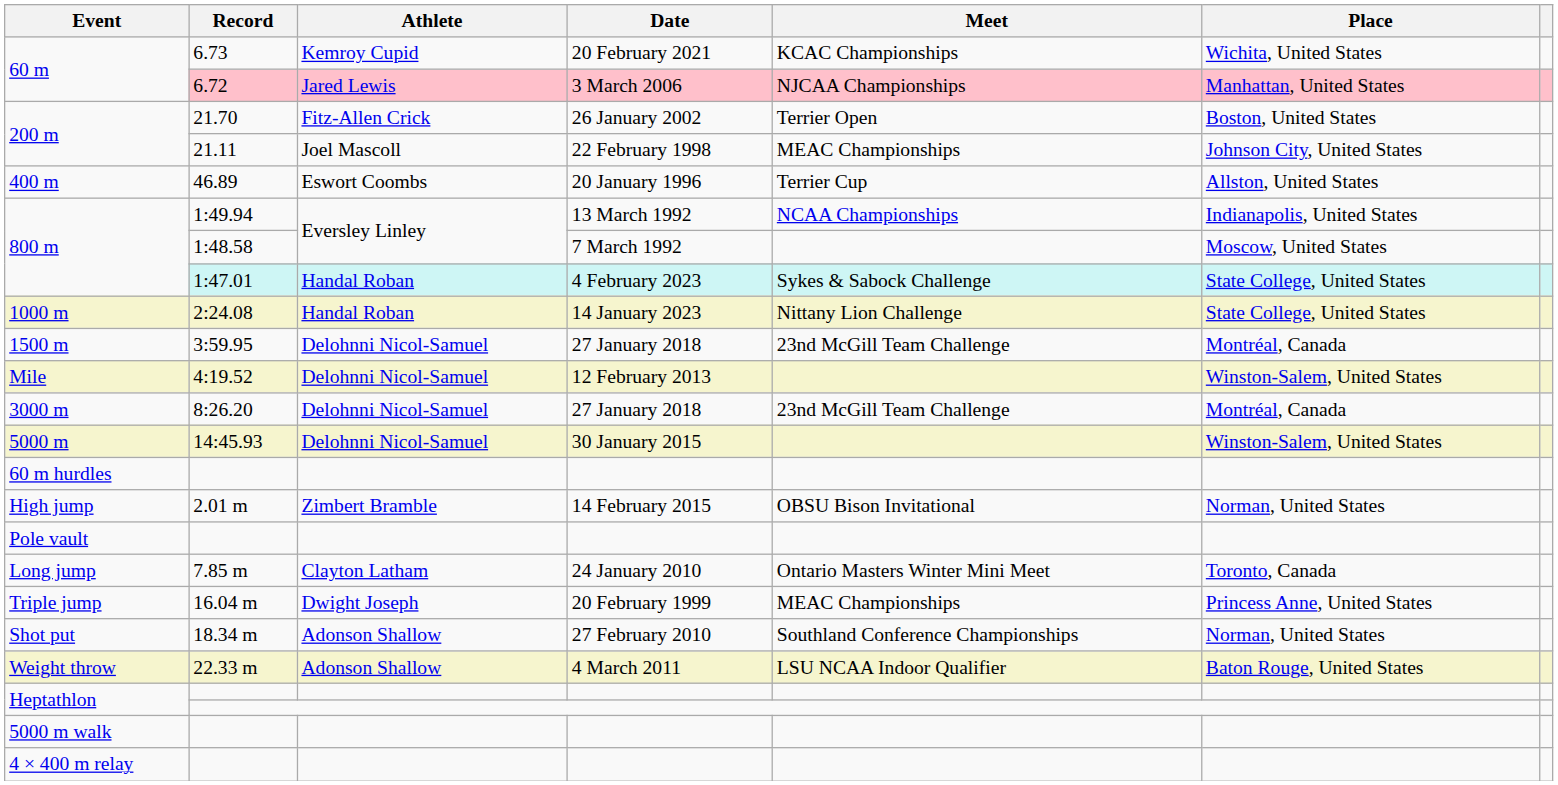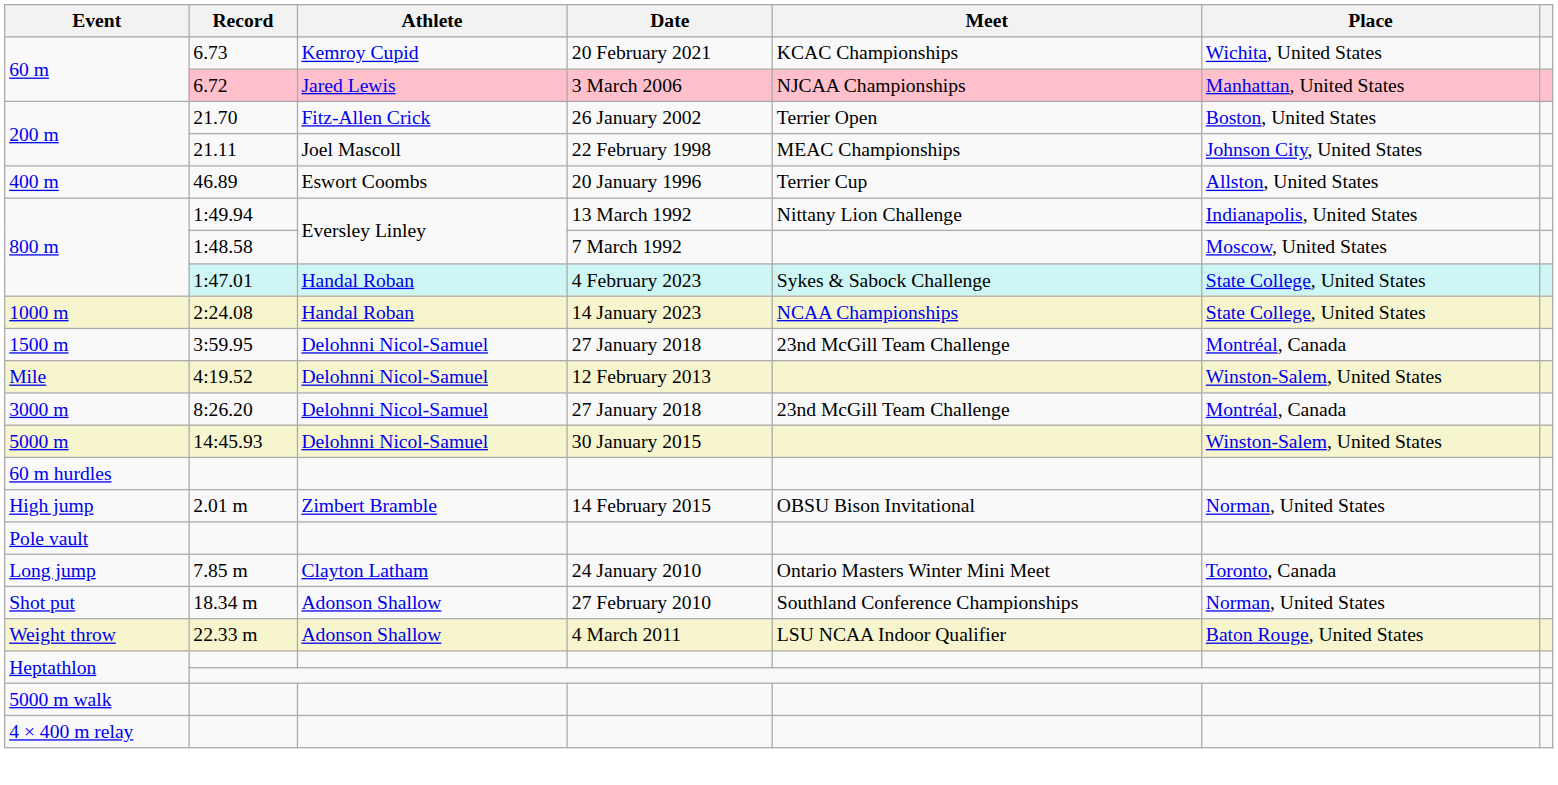 <table class="wikitable" style="font-size:95%; width: 95%;">
 <tr>
 <th>Event</th>
 <th>Record</th>
 <th>Athlete</th>
 <th>Date</th>
 <th>Meet</th>
 <th>Place</th>
 <th></th>
 </tr>
 <tr>
 <td rowspan=2><a href='#'>60 m</a></td>
 <td>6.73</td>
 <td><a href='#'>Kemroy Cupid</a></td>
 <td>20 February 2021</td>
 <td>KCAC Championships</td>
 <td><a href='#'>Wichita</a>, United States</td>
 <td></td>
 </tr>
 <tr style="background:pink">
 <td>6.72</td>
 <td><a href='#'>Jared Lewis</a></td>
 <td>3 March 2006</td>
 <td>NJCAA Championships</td>
 <td><a href='#'>Manhattan</a>, United States</td>
 <td></td>
 </tr>
 <tr>
 <td rowspan=2><a href='#'>200 m</a></td>
 <td>21.70</td>
 <td><a href='#'>Fitz-Allen Crick</a></td>
 <td>26 January 2002</td>
 <td>Terrier Open</td>
 <td><a href='#'>Boston</a>, United States</td>
 <td></td>
 </tr>
 <tr>
 <td>21.11 </td>
 <td>Joel Mascoll</td>
 <td>22 February 1998</td>
 <td>MEAC Championships</td>
 <td><a href='#'>Johnson City</a>, United States</td>
 <td></td>
 </tr>
 <tr>
 <td><a href='#'>400 m</a></td>
 <td>46.89</td>
 <td>Eswort Coombs</td>
 <td>20 January 1996</td>
 <td>Terrier Cup</td>
 <td><a href='#'>Allston</a>, United States</td>
 <td></td>
 </tr>
 <tr>
 <td rowspan=3><a href='#'>800 m</a></td>
 <td>1:49.94</td>
 <td rowspan=2>Eversley Linley</td>
 <td>13 March 1992</td>
-<td><a href='#'>NCAA Championships</a></td>
+<td>Nittany Lion Challenge</td>
 <td><a href='#'>Indianapolis</a>, United States</td>
 <td></td>
 </tr>
 <tr>
 <td>1:48.58 </td>
 <td>7 March 1992</td>
 <td></td>
 <td><a href='#'>Moscow</a>, United States</td>
 <td></td>
 </tr>
 <tr style="background:#cef6f5;">
 <td>1:47.01</td>
 <td><a href='#'>Handal Roban</a></td>
 <td>4 February 2023</td>
 <td>Sykes & Sabock Challenge</td>
 <td><a href='#'>State College</a>, United States</td>
 <td></td>
 </tr>
 <tr style="background:#f6F5CE;">
 <td><a href='#'>1000 m</a></td>
 <td>2:24.08</td>
 <td><a href='#'>Handal Roban</a></td>
 <td>14 January 2023</td>
-<td>Nittany Lion Challenge</td>
+<td><a href='#'>NCAA Championships</a></td>
 <td><a href='#'>State College</a>, United States</td>
 <td></td>
 </tr>
 <tr>
 <td><a href='#'>1500 m</a></td>
 <td>3:59.95</td>
 <td><a href='#'>Delohnni Nicol-Samuel</a></td>
 <td>27 January 2018</td>
 <td>23nd McGill Team Challenge</td>
 <td><a href='#'>Montréal</a>, Canada</td>
 <td></td>
 </tr>
 <tr style="background:#f6F5CE;">
 <td><a href='#'>Mile</a></td>
 <td>4:19.52</td>
 <td><a href='#'>Delohnni Nicol-Samuel</a></td>
 <td>12 February 2013</td>
 <td></td>
 <td><a href='#'>Winston-Salem</a>, United States</td>
 <td></td>
 </tr>
 <tr>
 <td><a href='#'>3000 m</a></td>
 <td>8:26.20 </td>
 <td><a href='#'>Delohnni Nicol-Samuel</a></td>
 <td>27 January 2018</td>
 <td>23nd McGill Team Challenge</td>
 <td><a href='#'>Montréal</a>, Canada</td>
 <td></td>
 </tr>
 <tr style="background:#f6F5CE;">
 <td><a href='#'>5000 m</a></td>
 <td>14:45.93</td>
 <td><a href='#'>Delohnni Nicol-Samuel</a></td>
 <td>30 January 2015</td>
 <td></td>
 <td><a href='#'>Winston-Salem</a>, United States</td>
 <td></td>
 </tr>
 <tr>
 <td><a href='#'>60 m hurdles</a></td>
 <td></td>
 <td></td>
 <td></td>
 <td></td>
 <td></td>
 <td></td>
 </tr>
 <tr>
 <td><a href='#'>High jump</a></td>
 <td>2.01 m</td>
 <td><a href='#'>Zimbert Bramble</a></td>
 <td>14 February 2015</td>
 <td>OBSU Bison Invitational</td>
 <td><a href='#'>Norman</a>, United States</td>
 <td></td>
 </tr>
 <tr>
 <td><a href='#'>Pole vault</a></td>
 <td></td>
 <td></td>
 <td></td>
 <td></td>
 <td></td>
 <td></td>
 </tr>
 <tr>
 <td><a href='#'>Long jump</a></td>
 <td>7.85 m</td>
 <td><a href='#'>Clayton Latham</a></td>
 <td>24 January 2010</td>
 <td>Ontario Masters Winter Mini Meet</td>
 <td><a href='#'>Toronto</a>, Canada</td>
 <td></td>
 </tr>
 <tr>
-<td><a href='#'>Triple jump</a></td>
-<td>16.04 m</td>
-<td><a href='#'>Dwight Joseph</a></td>
-<td>20 February 1999</td>
-<td>MEAC Championships</td>
-<td><a href='#'>Princess Anne</a>, United States</td>
-<td></td>
-</tr>
-<tr>
 <td><a href='#'>Shot put</a></td>
 <td>18.34 m</td>
 <td><a href='#'>Adonson Shallow</a></td>
 <td>27 February 2010</td>
 <td>Southland Conference Championships</td>
 <td><a href='#'>Norman</a>, United States</td>
 <td></td>
 </tr>
 <tr style="background:#f6F5CE;">
 <td><a href='#'>Weight throw</a></td>
 <td>22.33 m</td>
 <td><a href='#'>Adonson Shallow</a></td>
 <td>4 March 2011</td>
 <td>LSU NCAA Indoor Qualifier</td>
 <td><a href='#'>Baton Rouge</a>, United States</td>
 <td></td>
 </tr>
 <tr>
 <td rowspan=2><a href='#'>Heptathlon</a></td>
 <td></td>
 <td></td>
 <td></td>
 <td></td>
 <td></td>
 <td></td>
 </tr>
 <tr>
 <td colspan=5></td>
 <td></td>
 </tr>
 <tr>
 <td><a href='#'>5000 m walk</a></td>
 <td></td>
 <td></td>
 <td></td>
 <td></td>
 <td></td>
 <td></td>
 </tr>
 <tr>
 <td><a href='#'>4 × 400 m relay</a></td>
 <td></td>
 <td></td>
 <td></td>
 <td></td>
 <td></td>
 <td></td>
 </tr>
 </table>
